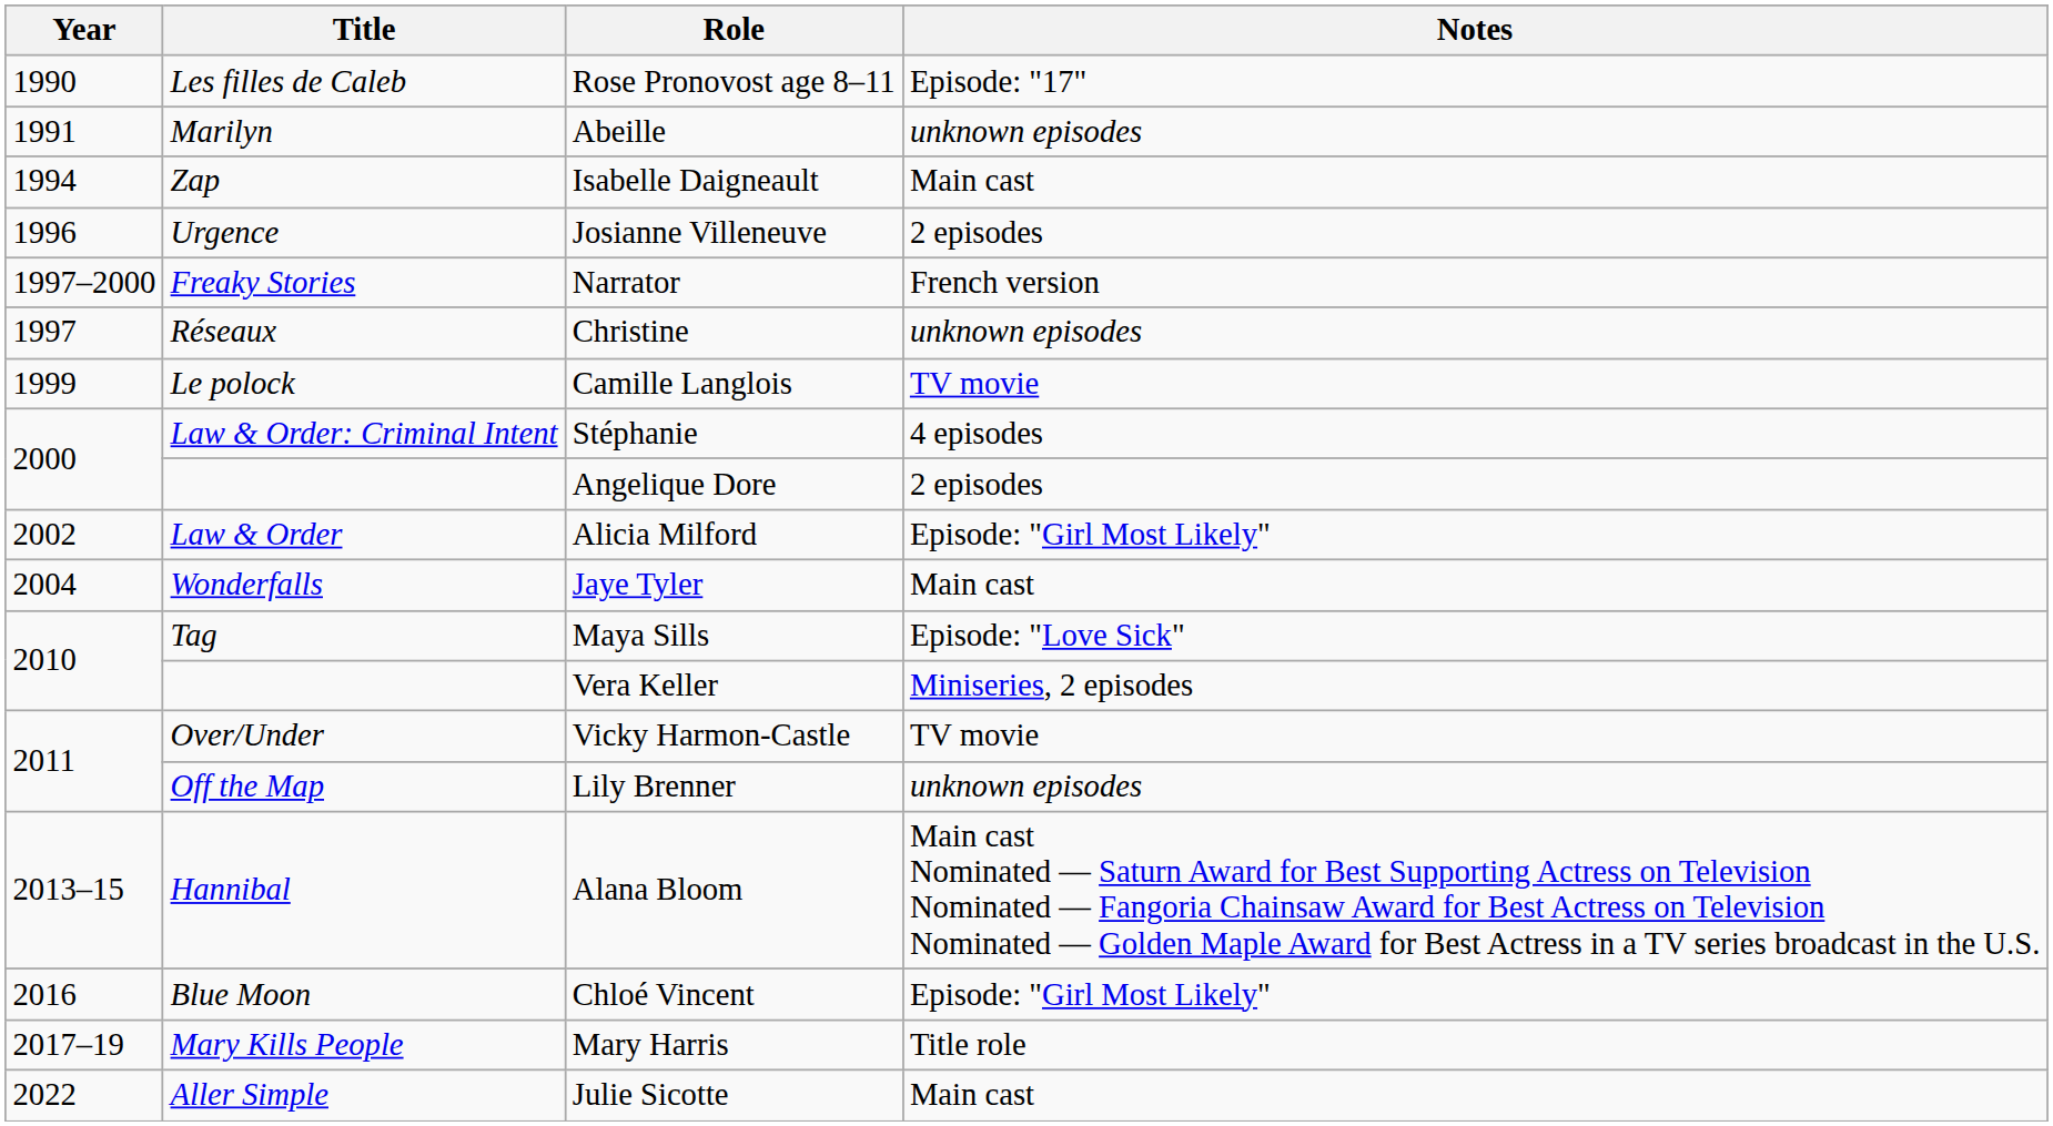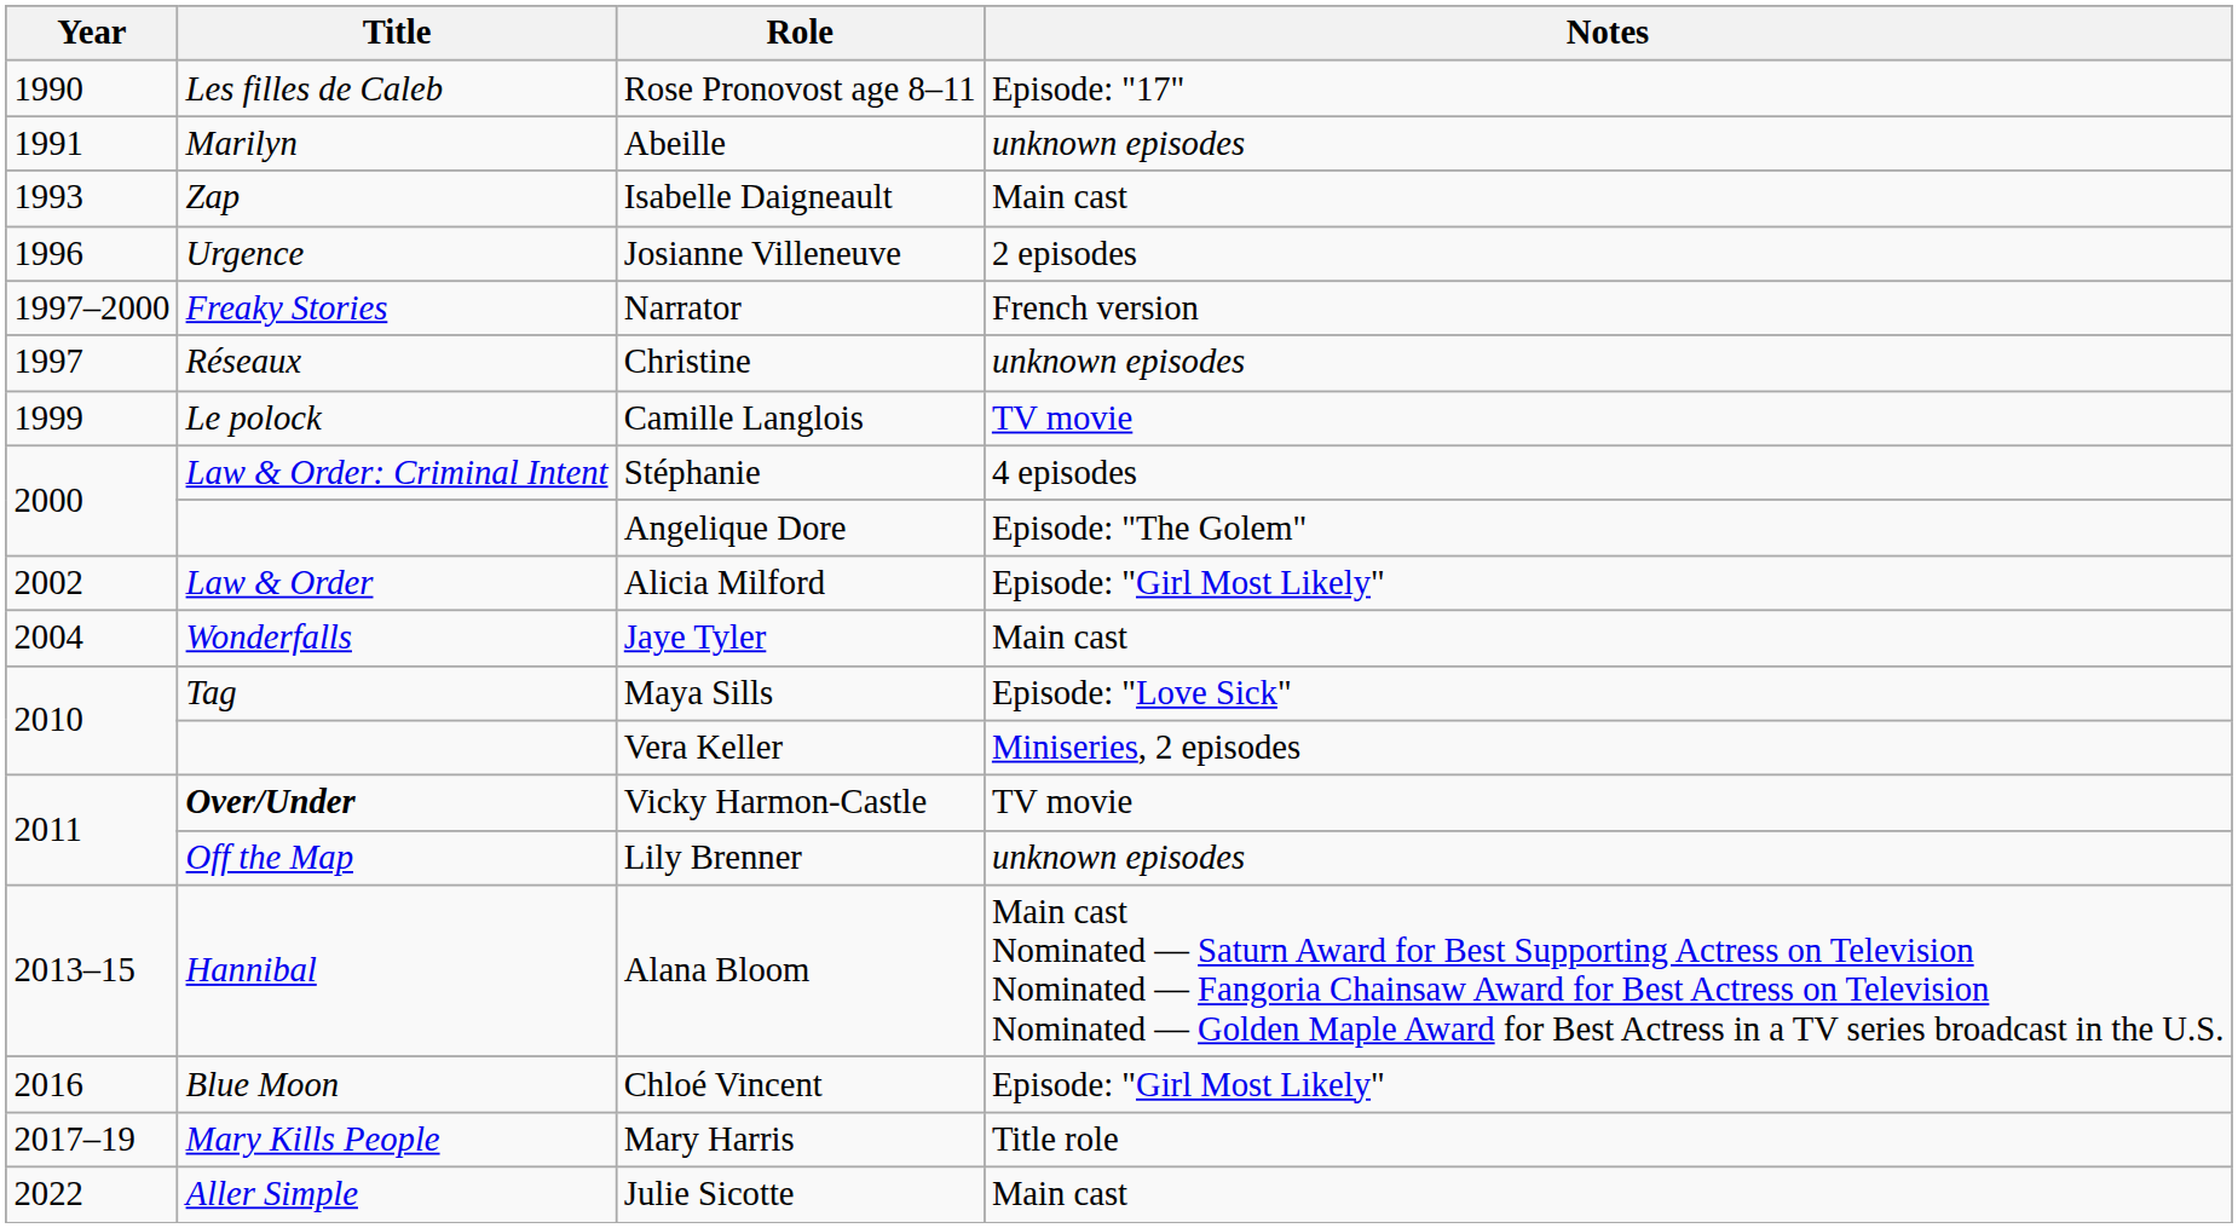 <table class="wikitable sortable">
 <tr>
 <th>Year</th>
 <th>Title</th>
 <th>Role</th>
 <th class="unsortable">Notes</th>
 </tr>
 <tr>
 <td>1990</td>
 <td><em>Les filles de Caleb</em></td>
 <td>Rose Pronovost age 8–11</td>
 <td>Episode: "17"</td>
 </tr>
 <tr>
 <td>1991</td>
 <td><em>Marilyn</em></td>
 <td>Abeille</td>
 <td><em>unknown episodes</em></td>
 </tr>
 <tr>
-<td>1994</td>
+<td>1993</td>
 <td><em>Zap</em></td>
 <td>Isabelle Daigneault</td>
 <td>Main cast</td>
 </tr>
 <tr>
 <td>1996</td>
 <td><em>Urgence</em></td>
 <td>Josianne Villeneuve</td>
 <td>2 episodes</td>
 </tr>
 <tr>
 <td>1997–2000</td>
 <td><em><a href='#'>Freaky Stories</a></em></td>
 <td>Narrator</td>
 <td>French version</td>
 </tr>
 <tr>
 <td>1997</td>
 <td><em>Réseaux</em></td>
 <td>Christine</td>
 <td><em>unknown episodes</em></td>
 </tr>
 <tr>
 <td>1999</td>
 <td><em>Le polock</em></td>
 <td>Camille Langlois</td>
 <td><a href='#'>TV movie</a></td>
 </tr>
 <tr>
 <td rowspan="2">2000</td>
 <td><em><a href='#'>Law & Order: Criminal Intent</a></em></td>
 <td>Stéphanie</td>
 <td>4 episodes</td>
 </tr>
 <tr>
 <td><em></em></td>
 <td>Angelique Dore</td>
-<td>2 episodes</td>
+<td>Episode: "The Golem"</td>
 </tr>
 <tr>
 <td>2002</td>
 <td><em><a href='#'>Law & Order</a></em></td>
 <td>Alicia Milford</td>
 <td>Episode: "<a href='#'>Girl Most Likely</a>"</td>
 </tr>
 <tr>
 <td>2004</td>
 <td><em><a href='#'>Wonderfalls</a></em></td>
 <td><a href='#'>Jaye Tyler</a></td>
 <td>Main cast</td>
 </tr>
 <tr>
 <td rowspan="2">2010</td>
 <td><em>Tag</em></td>
 <td>Maya Sills</td>
 <td>Episode: "<a href='#'>Love Sick</a>"</td>
 </tr>
 <tr>
 <td><em></em></td>
 <td>Vera Keller</td>
 <td><a href='#'>Miniseries</a>, 2 episodes</td>
 </tr>
 <tr>
 <td rowspan="2">2011</td>
-<td><em>Over/Under</em></td>
+<td><strong><em>Over/Under</em></strong></td>
 <td>Vicky Harmon-Castle</td>
 <td>TV movie</td>
 </tr>
 <tr>
 <td><em><a href='#'>Off the Map</a></em></td>
 <td>Lily Brenner</td>
 <td><em>unknown episodes</em></td>
 </tr>
 <tr>
 <td>2013–15</td>
 <td><em><a href='#'>Hannibal</a></em></td>
 <td>Alana Bloom</td>
 <td>Main cast<br>Nominated — <a href='#'>Saturn Award for Best Supporting Actress on Television</a> <br>Nominated — <a href='#'>Fangoria Chainsaw Award for Best Actress on Television</a><br>Nominated — <a href='#'>Golden Maple Award</a> for Best Actress in a TV series broadcast in the U.S. </td>
 </tr>
 <tr>
 <td>2016</td>
 <td><em>Blue Moon</em></td>
 <td>Chloé Vincent</td>
 <td>Episode: "<a href='#'>Girl Most Likely</a>"</td>
 </tr>
 <tr>
 <td>2017–19</td>
 <td><em><a href='#'>Mary Kills People</a></em></td>
 <td>Mary Harris</td>
 <td>Title role</td>
 </tr>
 <tr>
 <td>2022</td>
 <td><em><a href='#'>Aller Simple</a></em></td>
 <td>Julie Sicotte</td>
 <td>Main cast</td>
 </tr>
 <tr>
 </tr>
 </table>
